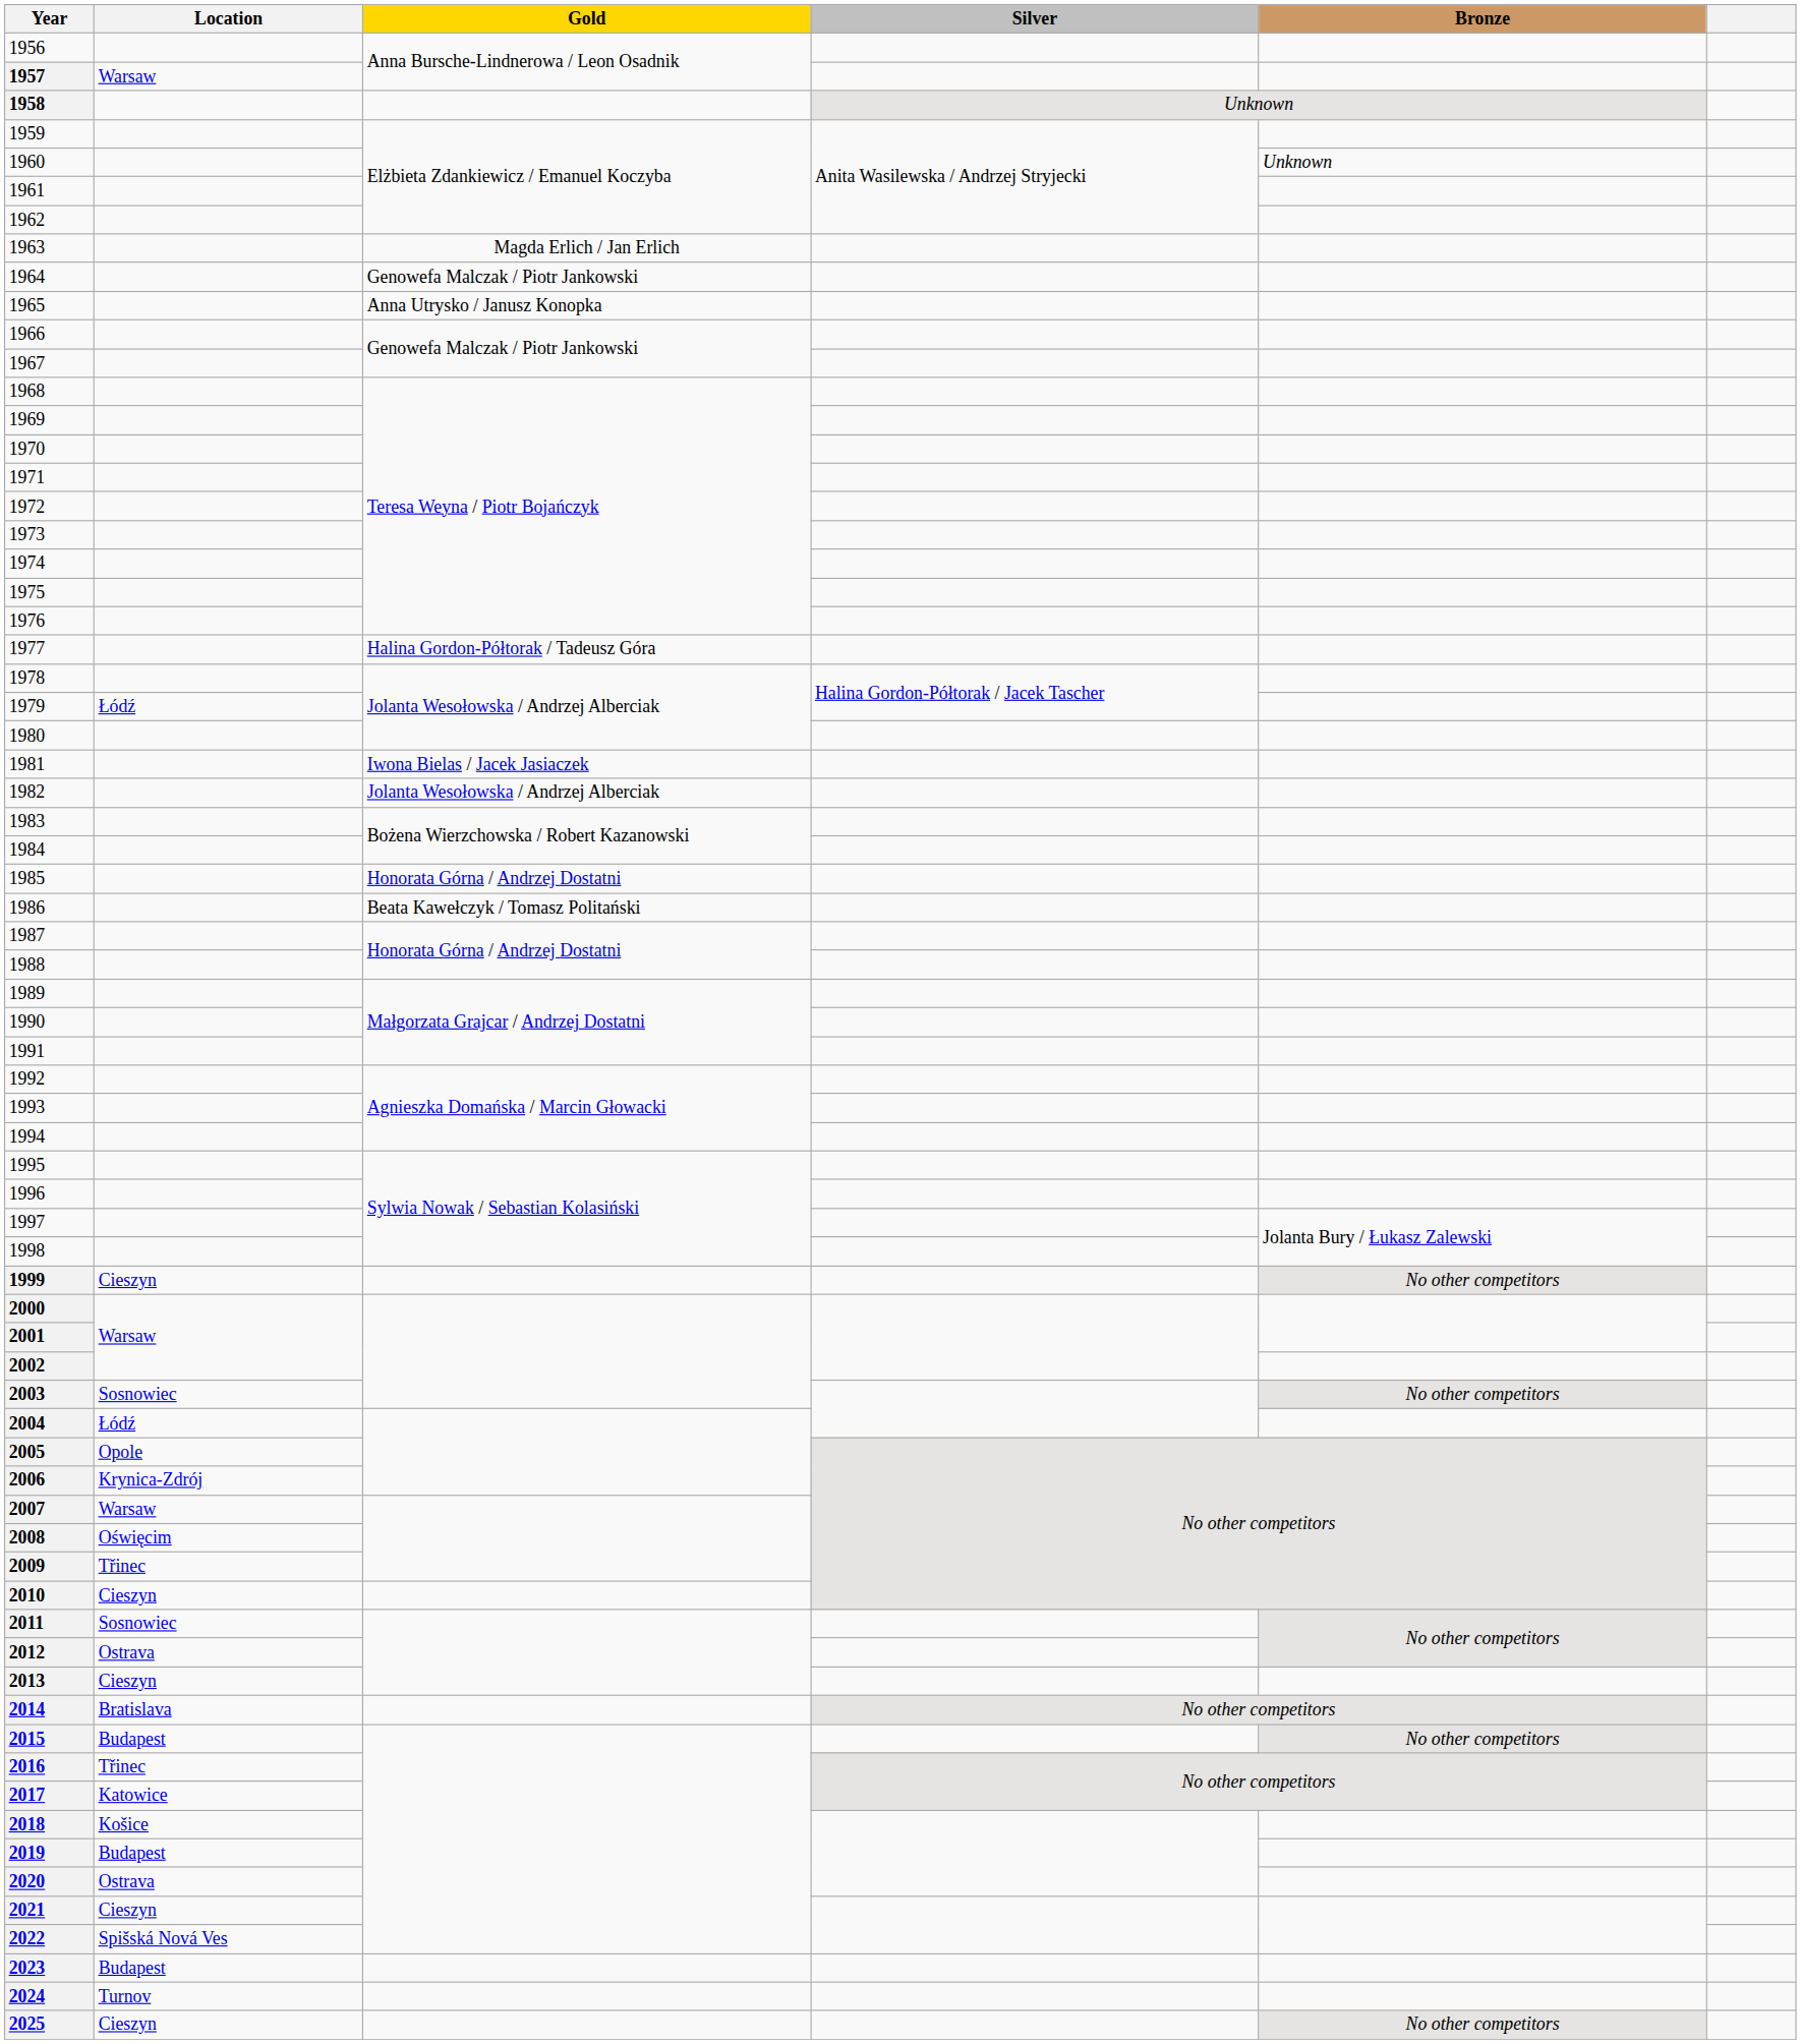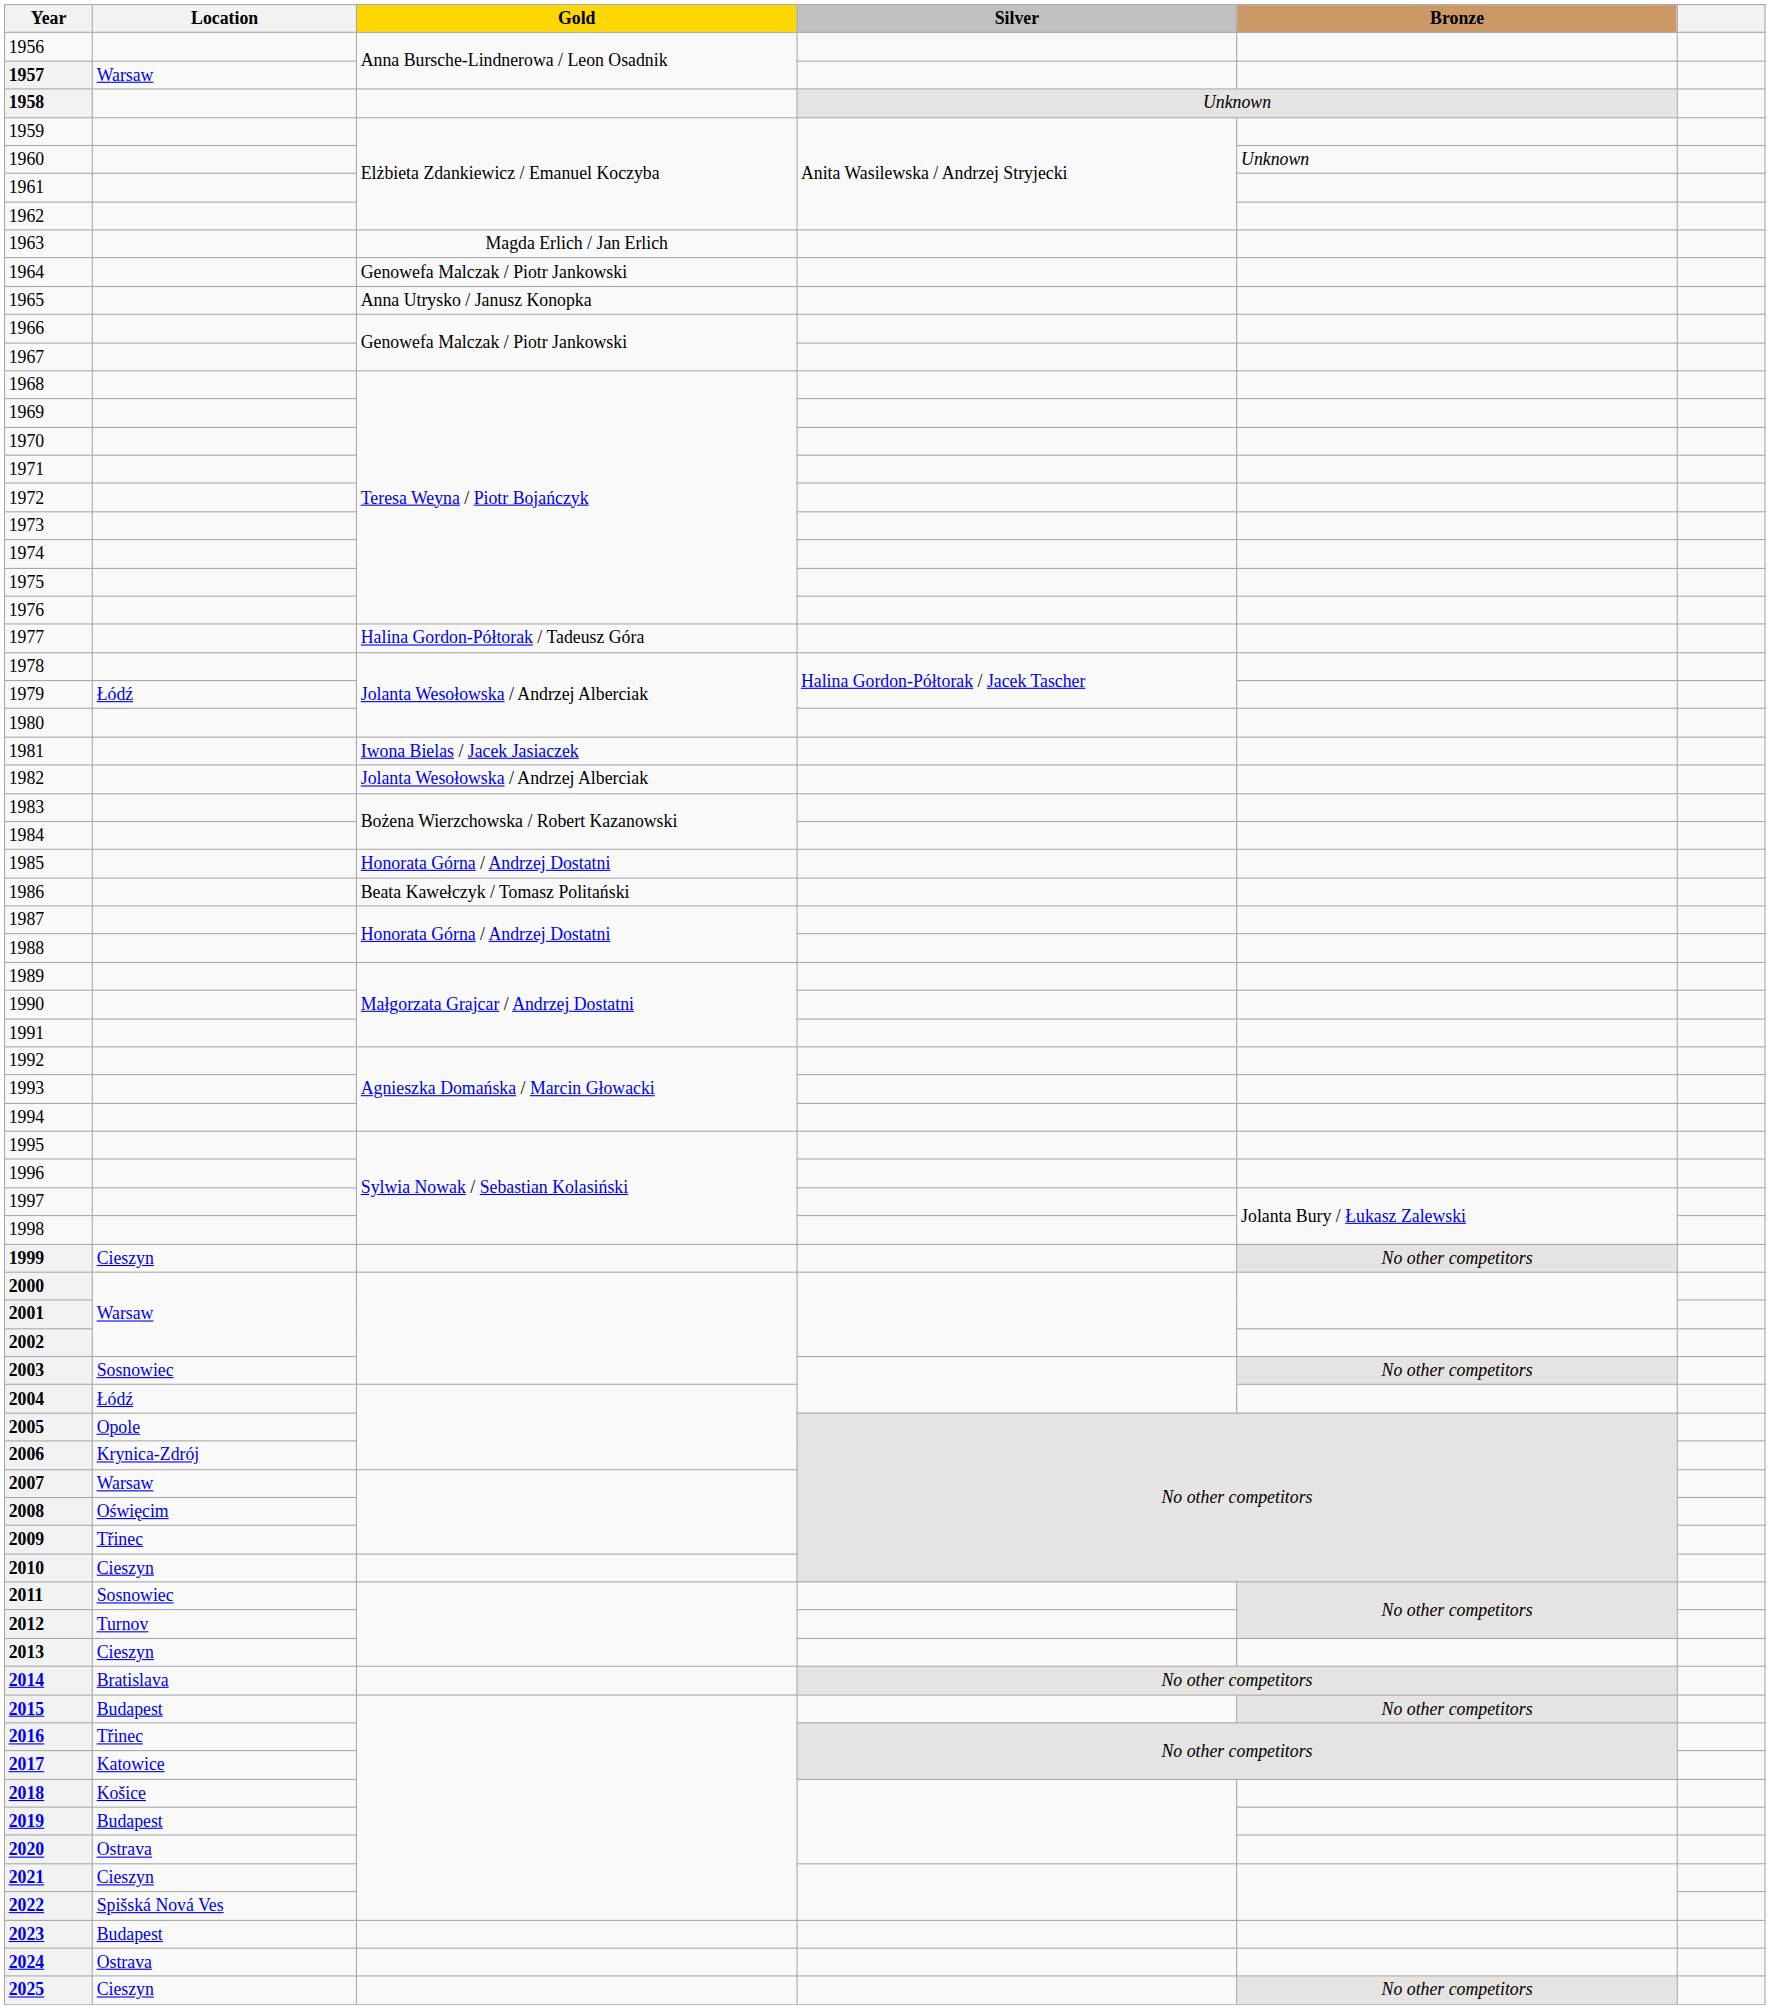 <table class="wikitable unsortable" style="text-align:left; width:80%">
 <tr>
 <th scope="col" style="text-align:center; width:5%">Year</th>
 <th scope="col" style="text-align:center; width:15%">Location</th>
 <td scope="col" style="text-align:center; width:25%; background:gold"><strong>Gold</strong></td>
 <td scope="col" style="text-align:center; width:25%; background:silver"><strong>Silver</strong></td>
 <td scope="col" style="text-align:center; width:25%; background:#c96"><strong>Bronze</strong></td>
 <th scope="col" style="text-align:center; width:5%"></th>
 </tr>
 <tr>
 <td>1956</td>
 <td></td>
 <td rowspan="2">Anna Bursche-Lindnerowa / Leon Osadnik</td>
 <td></td>
 <td></td>
 <td></td>
 </tr>
 <tr>
 <th scope="row" style="text-align:left">1957</th>
 <td><a href='#'>Warsaw</a></td>
 <td></td>
 <td></td>
 <td></td>
 </tr>
 <tr>
 <th scope="row" style="text-align:left">1958</th>
 <td></td>
 <td></td>
 <td colspan="2" align="center" bgcolor="e5e4e2"><em>Unknown</em></td>
 <td></td>
 </tr>
 <tr>
 <td>1959</td>
 <td></td>
 <td rowspan="4">Elżbieta Zdankiewicz / Emanuel Koczyba</td>
 <td rowspan="4">Anita Wasilewska / Andrzej Stryjecki</td>
 <td></td>
 <td></td>
 </tr>
 <tr>
 <td>1960</td>
 <td></td>
 <td><em>Unknown</em></td>
 <td></td>
 </tr>
 <tr>
 <td>1961</td>
 <td></td>
 <td></td>
 <td></td>
 </tr>
 <tr>
 <td>1962</td>
 <td></td>
 <td></td>
 <td></td>
 </tr>
 <tr>
 <td>1963</td>
 <td></td>
 <td align=center>Magda Erlich / Jan Erlich</td>
 <td></td>
 <td></td>
 <td></td>
 </tr>
 <tr>
 <td>1964</td>
 <td></td>
 <td>Genowefa Malczak / Piotr Jankowski</td>
 <td></td>
 <td></td>
 <td></td>
 </tr>
 <tr>
 <td>1965</td>
 <td></td>
 <td>Anna Utrysko / Janusz Konopka</td>
 <td></td>
 <td></td>
 <td></td>
 </tr>
 <tr>
 <td>1966</td>
 <td></td>
 <td rowspan="2">Genowefa Malczak / Piotr Jankowski</td>
 <td></td>
 <td></td>
 <td></td>
 </tr>
 <tr>
 <td>1967</td>
 <td></td>
 <td></td>
 <td></td>
 <td></td>
 </tr>
 <tr>
 <td>1968</td>
 <td></td>
 <td rowspan="9"><a href='#'>Teresa Weyna</a> / <a href='#'>Piotr Bojańczyk</a></td>
 <td></td>
 <td></td>
 <td></td>
 </tr>
 <tr>
 <td>1969</td>
 <td></td>
 <td></td>
 <td></td>
 <td></td>
 </tr>
 <tr>
 <td>1970</td>
 <td></td>
 <td></td>
 <td></td>
 <td></td>
 </tr>
 <tr>
 <td>1971</td>
 <td></td>
 <td></td>
 <td></td>
 <td></td>
 </tr>
 <tr>
 <td>1972</td>
 <td></td>
 <td></td>
 <td></td>
 <td></td>
 </tr>
 <tr>
 <td>1973</td>
 <td></td>
 <td></td>
 <td></td>
 <td></td>
 </tr>
 <tr>
 <td>1974</td>
 <td></td>
 <td></td>
 <td></td>
 <td></td>
 </tr>
 <tr>
 <td>1975</td>
 <td></td>
 <td></td>
 <td></td>
 <td></td>
 </tr>
 <tr>
 <td>1976</td>
 <td></td>
 <td></td>
 <td></td>
 <td></td>
 </tr>
 <tr>
 <td>1977</td>
 <td></td>
 <td><a href='#'>Halina Gordon-Półtorak</a> / Tadeusz Góra</td>
 <td></td>
 <td></td>
 <td></td>
 </tr>
 <tr>
 <td>1978</td>
 <td></td>
 <td rowspan="3"><a href='#'>Jolanta Wesołowska</a> / Andrzej Alberciak</td>
 <td rowspan="2"><a href='#'>Halina Gordon-Półtorak</a> / <a href='#'>Jacek Tascher</a></td>
 <td></td>
 <td></td>
 </tr>
 <tr>
 <td>1979</td>
 <td><a href='#'>Łódź</a></td>
 <td></td>
 <td></td>
 </tr>
 <tr>
 <td>1980</td>
 <td></td>
 <td></td>
 <td></td>
 <td></td>
 </tr>
 <tr>
 <td>1981</td>
 <td></td>
 <td><a href='#'>Iwona Bielas</a> / <a href='#'>Jacek Jasiaczek</a></td>
 <td></td>
 <td></td>
 <td></td>
 </tr>
 <tr>
 <td>1982</td>
 <td></td>
 <td><a href='#'>Jolanta Wesołowska</a> / Andrzej Alberciak</td>
 <td></td>
 <td></td>
 <td></td>
 </tr>
 <tr>
 <td>1983</td>
 <td></td>
 <td rowspan="2">Bożena Wierzchowska / Robert Kazanowski</td>
 <td></td>
 <td></td>
 <td></td>
 </tr>
 <tr>
 <td>1984</td>
 <td></td>
 <td></td>
 <td></td>
 <td></td>
 </tr>
 <tr>
 <td>1985</td>
 <td></td>
 <td><a href='#'>Honorata Górna</a> / <a href='#'>Andrzej Dostatni</a></td>
 <td></td>
 <td></td>
 <td></td>
 </tr>
 <tr>
 <td>1986</td>
 <td></td>
 <td>Beata Kawełczyk / Tomasz Politański</td>
 <td></td>
 <td></td>
 <td></td>
 </tr>
 <tr>
 <td>1987</td>
 <td></td>
 <td rowspan="2"><a href='#'>Honorata Górna</a> / <a href='#'>Andrzej Dostatni</a></td>
 <td></td>
 <td></td>
 <td></td>
 </tr>
 <tr>
 <td>1988</td>
 <td></td>
 <td></td>
 <td></td>
 <td></td>
 </tr>
 <tr>
 <td>1989</td>
 <td></td>
 <td rowspan="3"><a href='#'>Małgorzata Grajcar</a> / <a href='#'>Andrzej Dostatni</a></td>
 <td></td>
 <td></td>
 <td></td>
 </tr>
 <tr>
 <td>1990</td>
 <td></td>
 <td></td>
 <td></td>
 <td></td>
 </tr>
 <tr>
 <td>1991</td>
 <td></td>
 <td></td>
 <td></td>
 <td></td>
 </tr>
 <tr>
 <td>1992</td>
 <td></td>
 <td rowspan="3"><a href='#'>Agnieszka Domańska</a> / <a href='#'>Marcin Głowacki</a></td>
 <td></td>
 <td></td>
 <td></td>
 </tr>
 <tr>
 <td>1993</td>
 <td></td>
 <td></td>
 <td></td>
 <td></td>
 </tr>
 <tr>
 <td>1994</td>
 <td></td>
 <td></td>
 <td></td>
 <td></td>
 </tr>
 <tr>
 <td>1995</td>
 <td></td>
 <td rowspan="4"><a href='#'>Sylwia Nowak</a> / <a href='#'>Sebastian Kolasiński</a></td>
 <td></td>
 <td></td>
 <td></td>
 </tr>
 <tr>
 <td>1996</td>
 <td></td>
 <td></td>
 <td></td>
 <td></td>
 </tr>
 <tr>
 <td>1997</td>
 <td></td>
 <td></td>
 <td rowspan="2">Jolanta Bury / <a href='#'>Łukasz Zalewski</a></td>
 <td></td>
 </tr>
 <tr>
 <td>1998</td>
 <td></td>
 <td></td>
 <td></td>
 </tr>
 <tr>
 <th scope="row" style="text-align:left">1999</th>
 <td><a href='#'>Cieszyn</a></td>
 <td></td>
 <td></td>
 <td align="center" bgcolor="e5e4e2"><em>No other competitors</em></td>
 <td></td>
 </tr>
 <tr>
 <th scope="row" style="text-align:left">2000</th>
 <td rowspan="3"><a href='#'>Warsaw</a></td>
 <td rowspan="4"></td>
 <td rowspan="3"></td>
 <td rowspan="2"></td>
 <td></td>
 </tr>
 <tr>
 <th scope="row" style="text-align:left">2001</th>
 <td></td>
 </tr>
 <tr>
 <th scope="row" style="text-align:left">2002</th>
 <td></td>
 <td></td>
 </tr>
 <tr>
 <th scope="row" style="text-align:left">2003</th>
 <td><a href='#'>Sosnowiec</a></td>
 <td rowspan="2"></td>
 <td align="center" bgcolor="e5e4e2"><em>No other competitors</em></td>
 <td></td>
 </tr>
 <tr>
 <th scope="row" style="text-align:left">2004</th>
 <td><a href='#'>Łódź</a></td>
 <td rowspan="3"></td>
 <td></td>
 <td></td>
 </tr>
 <tr>
 <th scope="row" style="text-align:left">2005</th>
 <td><a href='#'>Opole</a></td>
 <td colspan="2" rowspan="6" align="center" bgcolor="e5e4e2"><em>No other competitors</em></td>
 <td></td>
 </tr>
 <tr>
 <th scope="row" style="text-align:left">2006</th>
 <td><a href='#'>Krynica-Zdrój</a></td>
 <td></td>
 </tr>
 <tr>
 <th scope="row" style="text-align:left">2007</th>
 <td><a href='#'>Warsaw</a></td>
 <td rowspan="3"></td>
 <td></td>
 </tr>
 <tr>
 <th scope="row" style="text-align:left">2008</th>
 <td><a href='#'>Oświęcim</a></td>
 <td></td>
 </tr>
 <tr>
 <th scope="row" style="text-align:left">2009</th>
 <td> <a href='#'>Třinec</a></td>
 <td></td>
 </tr>
 <tr>
 <th scope="row" style="text-align:left">2010</th>
 <td><a href='#'>Cieszyn</a></td>
 <td></td>
 <td></td>
 </tr>
 <tr>
 <th scope="row" style="text-align:left">2011</th>
 <td><a href='#'>Sosnowiec</a></td>
 <td rowspan="3"></td>
 <td></td>
 <td rowspan="2" align="center" bgcolor="e5e4e2"><em>No other competitors</em></td>
 <td></td>
 </tr>
 <tr>
 <th scope="row" style="text-align:left">2012</th>
-<td> <a href='#'>Ostrava</a></td>
+<td> <a href='#'>Turnov</a></td>
 <td></td>
 <td></td>
 </tr>
 <tr>
 <th scope="row" style="text-align:left">2013</th>
 <td><a href='#'>Cieszyn</a></td>
 <td></td>
 <td></td>
 <td></td>
 </tr>
 <tr>
 <th scope="row" style="text-align:left"><a href='#'>2014</a></th>
 <td> <a href='#'>Bratislava</a></td>
 <td></td>
 <td colspan=2 align="center" bgcolor="e5e4e2"><em>No other competitors</em></td>
 <td></td>
 </tr>
 <tr>
 <th scope="row" style="text-align:left"><a href='#'>2015</a></th>
 <td> <a href='#'>Budapest</a></td>
 <td rowspan="8"></td>
 <td></td>
 <td align="center" bgcolor="e5e4e2"><em>No other competitors</em></td>
 <td></td>
 </tr>
 <tr>
 <th scope="row" style="text-align:left"><a href='#'>2016</a></th>
 <td> <a href='#'>Třinec</a></td>
 <td colspan="2" rowspan="2" align="center" bgcolor="e5e4e2"><em>No other competitors</em></td>
 <td></td>
 </tr>
 <tr>
 <th scope="row" style="text-align:left"><a href='#'>2017</a></th>
 <td><a href='#'>Katowice</a></td>
 <td></td>
 </tr>
 <tr>
 <th scope="row" style="text-align:left"><a href='#'>2018</a></th>
 <td> <a href='#'>Košice</a></td>
 <td rowspan="3"></td>
 <td></td>
 <td></td>
 </tr>
 <tr>
 <th scope="row" style="text-align:left"><a href='#'>2019</a></th>
 <td> <a href='#'>Budapest</a></td>
 <td></td>
 <td></td>
 </tr>
 <tr>
 <th scope="row" style="text-align:left"><a href='#'>2020</a></th>
 <td> <a href='#'>Ostrava</a></td>
 <td></td>
 <td></td>
 </tr>
 <tr>
 <th scope="row" style="text-align:left"><a href='#'>2021</a></th>
 <td><a href='#'>Cieszyn</a></td>
 <td rowspan="2"></td>
 <td rowspan="2"></td>
 <td></td>
 </tr>
 <tr>
 <th scope="row" style="text-align:left"><a href='#'>2022</a></th>
 <td> <a href='#'>Spišská Nová Ves</a></td>
 <td></td>
 </tr>
 <tr>
 <th scope="row" style="text-align:left"><a href='#'>2023</a></th>
 <td> <a href='#'>Budapest</a></td>
 <td></td>
 <td></td>
 <td></td>
 <td></td>
 </tr>
 <tr>
 <th scope="row" style="text-align:left"><a href='#'>2024</a></th>
-<td> <a href='#'>Turnov</a></td>
+<td> <a href='#'>Ostrava</a></td>
 <td></td>
 <td></td>
 <td></td>
 <td></td>
 </tr>
 <tr>
 <th scope="row" style="text-align:left"><a href='#'>2025</a></th>
 <td><a href='#'>Cieszyn</a></td>
 <td></td>
 <td></td>
 <td align="center" bgcolor="e5e4e2"><em>No other competitors</em></td>
 <td></td>
 </tr>
 </table>
